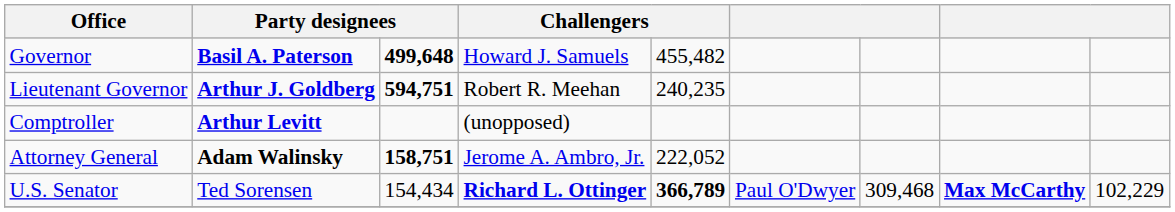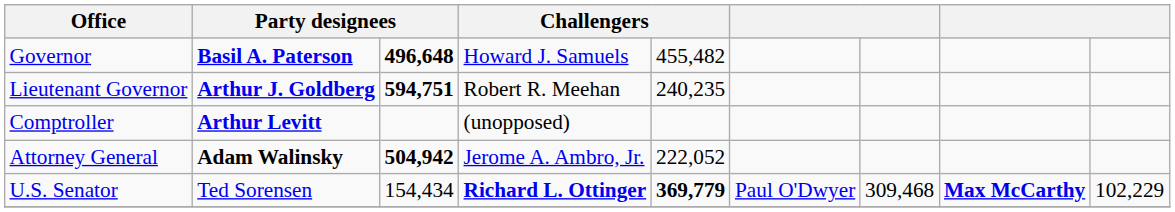 <table class=wikitable>
 <tr bgcolor=lightgrey>
 <th>Office</th>
 <th colspan="2">Party designees</th>
 <th colspan="2">Challengers</th>
 <th colspan="2"></th>
 <th colspan="2"></th>
 </tr>
 <tr>
 <td><a href='#'>Governor</a></td>
 <td><strong><a href='#'>Basil A. Paterson</a></strong></td>
-<td align="right"><strong>499,648</strong></td>
+<td align="right"><strong>496,648</strong></td>
 <td><a href='#'>Howard J. Samuels</a></td>
 <td align="right">455,482</td>
 <td></td>
 <td align="right"></td>
 <td></td>
 <td></td>
 </tr>
 <tr>
 <td><a href='#'>Lieutenant Governor</a></td>
 <td><strong><a href='#'>Arthur J. Goldberg</a></strong></td>
 <td align="right"><strong>594,751</strong></td>
 <td>Robert R. Meehan</td>
 <td align="right">240,235</td>
 <td></td>
 <td align="right"></td>
 <td></td>
 <td></td>
 </tr>
 <tr>
 <td><a href='#'>Comptroller</a></td>
 <td><strong><a href='#'>Arthur Levitt</a></strong></td>
 <td align="right"></td>
 <td>(unopposed)</td>
 <td align="right"></td>
 <td></td>
 <td align="right"></td>
 <td></td>
 <td></td>
 </tr>
 <tr>
 <td><a href='#'>Attorney General</a></td>
 <td><strong>Adam Walinsky</strong></td>
-<td align="right"><strong>158,751</strong></td>
+<td align="right"><strong>504,942</strong></td>
 <td><a href='#'>Jerome A. Ambro, Jr.</a></td>
 <td align="right">222,052</td>
 <td></td>
 <td align="right"></td>
 <td></td>
 <td></td>
 </tr>
 <tr>
 <td><a href='#'>U.S. Senator</a></td>
 <td><a href='#'>Ted Sorensen</a></td>
 <td align="right">154,434</td>
 <td><strong><a href='#'>Richard L. Ottinger</a></strong></td>
-<td align="right"><strong>366,789</strong></td>
+<td align="right"><strong>369,779</strong></td>
 <td><a href='#'>Paul O'Dwyer</a></td>
 <td align="right">309,468</td>
 <td><strong><a href='#'>Max McCarthy</a></strong></td>
 <td align="right">102,229</td>
 </tr>
 <tr>
 </tr>
 </table>
